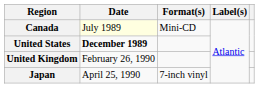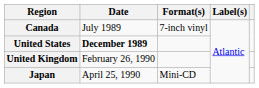 <table class="wikitable plainrowheaders">
 <tr>
 <th scope="col">Region</th>
 <th scope="col">Date</th>
 <th scope="col">Format(s)</th>
 <th scope="col">Label(s)</th>
 <th scope="col"></th>
 </tr>
 <tr>
 <th scope="row">Canada</th>
-<td style="background: lightyellow;">July 1989</td>
-<td>Mini-CD</td>
+<td>July 1989</td>
+<td>7-inch vinyl</td>
 <td rowspan="4"><a href='#'>Atlantic</a></td>
 <td rowspan="2"></td>
 </tr>
 <tr>
 <th scope="row">United States</th>
 <td><strong>December 1989</strong></td>
 <td></td>
 </tr>
 <tr>
 <th scope="row">United Kingdom</th>
 <td>February 26, 1990</td>
 <td></td>
 <td></td>
 </tr>
 <tr>
 <th scope="row">Japan</th>
 <td>April 25, 1990</td>
-<td>7-inch vinyl</td>
+<td>Mini-CD</td>
 <td></td>
 </tr>
 </table>
